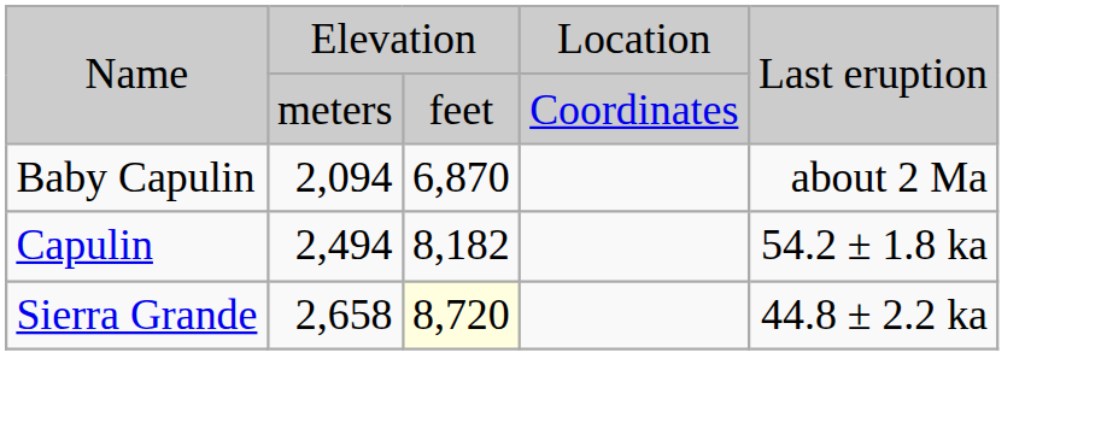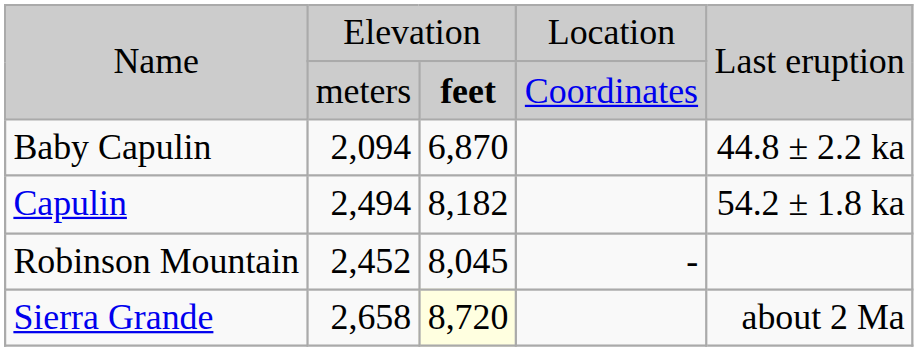 <table class="wikitable">
 <tr style="text-align:center; background:#ccc;">
 <td rowspan="2">Name</td>
 <td colspan ="2">Elevation</td>
 <td>Location</td>
 <td rowspan="2">Last eruption</td>
 </tr>
 <tr style="text-align:center; background:#ccc;">
 <td>meters</td>
-<td>feet</td>
+<td><strong>feet</strong></td>
 <td><a href='#'>Coordinates</a></td>
 </tr>
 <tr style="text-align:right;">
 <td style="text-align:left;">Baby Capulin</td>
 <td>2,094</td>
 <td>6,870</td>
 <td></td>
-<td>about 2 Ma</td>
+<td>44.8 ± 2.2 ka</td>
 </tr>
 <tr style="text-align:right;">
 <td style="text-align:left;"><a href='#'>Capulin</a></td>
 <td>2,494</td>
 <td>8,182</td>
 <td></td>
 <td>54.2 ± 1.8 ka</td>
 </tr>
 <tr style="text-align:right;">
+<td style="text-align:left;">Robinson Mountain</td>
+<td>2,452</td>
+<td>8,045</td>
+<td>-</td>
+<td></td>
+</tr>
+<tr style="text-align:right;">
 <td style="text-align:left;"><a href='#'>Sierra Grande</a></td>
 <td>2,658</td>
 <td style="background: lightyellow;">8,720</td>
 <td></td>
-<td>44.8 ± 2.2 ka</td>
+<td>about 2 Ma</td>
 </tr>
 </table>
